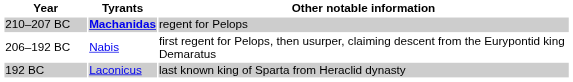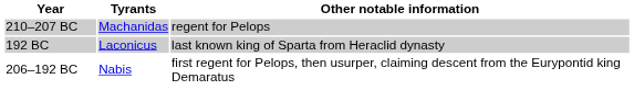 <table border="0" width=777px>
 <tr>
 <th>Year</th>
 <th>Tyrants</th>
 <th>Other notable information</th>
 </tr>
 <tr bgcolor="#cdcdcd">
 <td width=111px> 210–207 BC</td>
-<td><strong><a href='#'>Machanidas</a></strong></td>
+<td><a href='#'>Machanidas</a></td>
 <td>regent for Pelops</td>
+</tr>
+<tr bgcolor="#cdcdcd">
+<td> 192 BC</td>
+<td><a href='#'>Laconicus</a></td>
+<td>last known king of Sparta from Heraclid dynasty</td>
 </tr>
 <tr>
 <td> 206–192 BC</td>
 <td><a href='#'>Nabis</a></td>
 <td>first regent for Pelops, then usurper, claiming descent from the Eurypontid king Demaratus</td>
 </tr>
 <tr bgcolor="#cdcdcd">
-<td> 192 BC</td>
-<td><a href='#'>Laconicus</a></td>
-<td>last known king of Sparta from Heraclid dynasty</td>
-</tr>
-<tr bgcolor="#cdcdcd">
 </tr>
 </table>
